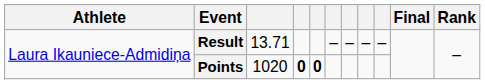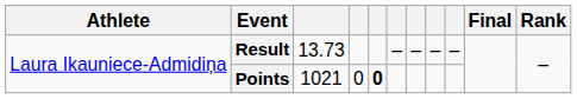 <table class="wikitable" style="font-size:90%">
 <tr>
 <th>Athlete</th>
 <th>Event</th>
 <th></th>
 <th></th>
 <th></th>
 <th></th>
 <th></th>
 <th></th>
 <th></th>
 <th>Final</th>
 <th>Rank</th>
 </tr>
 <tr style=text-align:center>
 <td rowspan=2 style=text-align:left><a href='#'>Laura Ikauniece-Admidiņa</a></td>
 <th style="font-size:95%">Result</th>
-<td>13.71</td>
+<td>13.73</td>
 <td></td>
 <td></td>
 <td>–</td>
 <td>–</td>
 <td>–</td>
 <td>–</td>
 <td rowspan=2></td>
 <td rowspan=2>–</td>
 </tr>
 <tr style=text-align:center>
 <th style="font-size:95%">Points</th>
-<td>1020</td>
-<td><strong>0</strong></td>
+<td>1021</td>
+<td>0</td>
 <td><strong>0</strong></td>
 <td></td>
 <td></td>
 <td></td>
 <td></td>
 </tr>
 </table>
